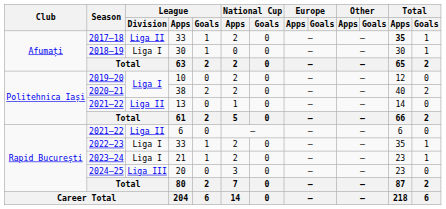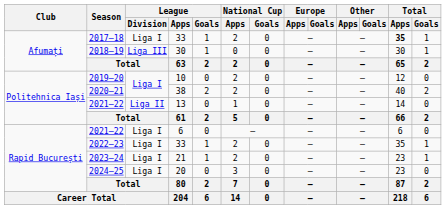 <table class=wikitable style=text-align:center>
 <tr>
 <th rowspan=2>Club</th>
 <th rowspan=2>Season</th>
 <th colspan=3>League</th>
 <th colspan=2>National Cup</th>
 <th colspan=2>Europe</th>
 <th colspan=2>Other</th>
 <th colspan=2>Total</th>
 </tr>
 <tr>
 <th>Division</th>
 <th>Apps</th>
 <th>Goals</th>
 <th>Apps</th>
 <th>Goals</th>
 <th>Apps</th>
 <th>Goals</th>
 <th>Apps</th>
 <th>Goals</th>
 <th>Apps</th>
 <th>Goals</th>
 </tr>
 <tr>
 <td rowspan="3"><a href='#'>Afumați</a></td>
 <td><a href='#'>2017–18</a></td>
-<td rowspan="1"><a href='#'>Liga II</a></td>
+<td rowspan="1">Liga I</td>
 <td>33</td>
 <td>1</td>
 <td>2</td>
 <td>0</td>
 <td colspan="2">—</td>
 <td colspan="2">—</td>
 <td><strong>35</strong></td>
 <td>1</td>
 </tr>
 <tr>
 <td><a href='#'>2018–19</a></td>
-<td rowspan="1">Liga I</td>
+<td rowspan="1"><a href='#'>Liga III</a></td>
 <td>30</td>
 <td>1</td>
 <td>0</td>
 <td>0</td>
 <td colspan="2">—</td>
 <td colspan="2">—</td>
 <td>30</td>
 <td>1</td>
 </tr>
 <tr>
 <th colspan="2">Total</th>
 <th>63</th>
 <th>2</th>
 <th>2</th>
 <th>0</th>
 <th colspan="2">—</th>
 <th colspan="2">—</th>
 <th>65</th>
 <th>2</th>
 </tr>
 <tr>
 <td rowspan="4"><a href='#'>Politehnica Iași</a></td>
 <td><a href='#'>2019–20</a></td>
 <td rowspan="2"><a href='#'>Liga I</a></td>
 <td>10</td>
 <td>0</td>
 <td>2</td>
 <td>0</td>
 <td colspan="2">—</td>
 <td colspan="2">—</td>
 <td>12</td>
 <td>0</td>
 </tr>
 <tr>
 <td><a href='#'>2020–21</a></td>
 <td>38</td>
 <td>2</td>
 <td>2</td>
 <td>0</td>
 <td colspan="2">—</td>
 <td colspan="2">—</td>
 <td>40</td>
 <td>2</td>
 </tr>
 <tr>
 <td><a href='#'>2021–22</a></td>
 <td rowspan="1"><a href='#'>Liga II</a></td>
 <td>13</td>
 <td>0</td>
 <td>1</td>
 <td>0</td>
 <td colspan="2">—</td>
 <td colspan="2">—</td>
 <td>14</td>
 <td>0</td>
 </tr>
 <tr>
 <th colspan="2">Total</th>
 <th>61</th>
 <th>2</th>
 <th>5</th>
 <th>0</th>
 <th colspan="2">—</th>
 <th colspan="2">—</th>
 <th>66</th>
 <th>2</th>
 </tr>
 <tr>
 <td rowspan="5"><a href='#'>Rapid București</a></td>
 <td><a href='#'>2021–22</a></td>
-<td rowspan="1"><a href='#'>Liga II</a></td>
+<td rowspan="1">Liga I</td>
 <td>6</td>
 <td>0</td>
 <td colspan="2">—</td>
 <td colspan="2">—</td>
 <td colspan="2">—</td>
 <td>6</td>
 <td>0</td>
 </tr>
 <tr>
 <td><a href='#'>2022–23</a></td>
 <td rowspan="1">Liga I</td>
 <td>33</td>
 <td>1</td>
 <td>2</td>
 <td>0</td>
 <td colspan="2">—</td>
 <td colspan="2">—</td>
 <td>35</td>
 <td>1</td>
 </tr>
 <tr>
 <td><a href='#'>2023–24</a></td>
 <td rowspan="1">Liga I</td>
 <td>21</td>
 <td>1</td>
 <td>2</td>
 <td>0</td>
 <td colspan="2">—</td>
 <td colspan="2">—</td>
 <td>23</td>
 <td>1</td>
 </tr>
 <tr>
 <td><a href='#'>2024–25</a></td>
-<td rowspan="1"><a href='#'>Liga III</a></td>
+<td rowspan="1">Liga I</td>
 <td>20</td>
 <td>0</td>
 <td>3</td>
 <td>0</td>
 <td colspan="2">—</td>
 <td colspan="2">—</td>
 <td>23</td>
 <td>0</td>
 </tr>
 <tr>
 <th colspan="2">Total</th>
 <th>80</th>
 <th>2</th>
 <th>7</th>
 <th>0</th>
 <th colspan="2">—</th>
 <th colspan="2">—</th>
 <th>87</th>
 <th>2</th>
 </tr>
 <tr>
 <th colspan="3">Career Total</th>
 <th>204</th>
 <th>6</th>
 <th>14</th>
 <th>0</th>
 <th colspan="2">—</th>
 <th colspan="2">—</th>
 <th>218</th>
 <th>6</th>
 </tr>
 </table>
